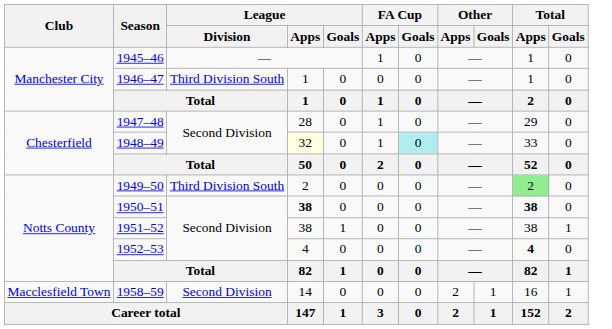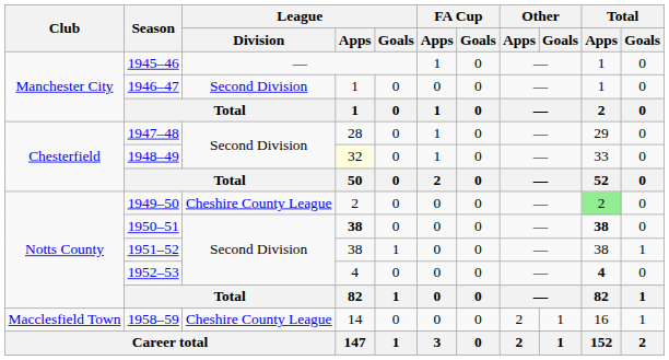 <table class="wikitable" style="text-align:center">
 <tr>
 <th rowspan="2">Club</th>
 <th rowspan="2">Season</th>
 <th colspan="3">League</th>
 <th colspan="2">FA Cup</th>
 <th colspan="2">Other</th>
 <th colspan="2">Total</th>
 </tr>
 <tr>
 <th>Division</th>
 <th>Apps</th>
 <th>Goals</th>
 <th>Apps</th>
 <th>Goals</th>
 <th>Apps</th>
 <th>Goals</th>
 <th>Apps</th>
 <th>Goals</th>
 </tr>
 <tr>
 <td rowspan="3"><a href='#'>Manchester City</a></td>
 <td><a href='#'>1945–46</a></td>
 <td colspan="3">―</td>
 <td>1</td>
 <td>0</td>
 <td colspan="2">―</td>
 <td>1</td>
 <td>0</td>
 </tr>
 <tr>
 <td><a href='#'>1946–47</a></td>
-<td><a href='#'>Third Division South</a></td>
+<td><a href='#'>Second Division</a></td>
 <td>1</td>
 <td>0</td>
 <td>0</td>
 <td>0</td>
 <td colspan="2">―</td>
 <td>1</td>
 <td>0</td>
 </tr>
 <tr>
 <th colspan="2">Total</th>
 <th>1</th>
 <th>0</th>
 <th>1</th>
 <th>0</th>
 <th colspan="2">―</th>
 <th>2</th>
 <th>0</th>
 </tr>
 <tr>
 <td rowspan="3"><a href='#'>Chesterfield</a></td>
 <td><a href='#'>1947–48</a></td>
 <td rowspan="2">Second Division</td>
 <td>28</td>
 <td>0</td>
 <td>1</td>
 <td>0</td>
 <td colspan="2">―</td>
 <td>29</td>
 <td>0</td>
 </tr>
 <tr>
 <td><a href='#'>1948–49</a></td>
 <td style="background: lightyellow;">32</td>
 <td>0</td>
 <td>1</td>
-<td style="background: paleturquoise;">0</td>
+<td>0</td>
 <td colspan="2">―</td>
 <td>33</td>
 <td>0</td>
 </tr>
 <tr>
 <th colspan="2">Total</th>
 <th>50</th>
 <th>0</th>
 <th>2</th>
 <th>0</th>
 <th colspan="2">―</th>
 <th>52</th>
 <th>0</th>
 </tr>
 <tr>
 <td rowspan="5"><a href='#'>Notts County</a></td>
 <td><a href='#'>1949–50</a></td>
-<td><a href='#'>Third Division South</a></td>
+<td><a href='#'>Cheshire County League</a></td>
 <td>2</td>
 <td>0</td>
 <td>0</td>
 <td>0</td>
 <td colspan="2">―</td>
 <td style="background: lightgreen;">2</td>
 <td>0</td>
 </tr>
 <tr>
 <td><a href='#'>1950–51</a></td>
 <td rowspan="3">Second Division</td>
 <td><strong>38</strong></td>
 <td>0</td>
 <td>0</td>
 <td>0</td>
 <td colspan="2">―</td>
 <td><strong>38</strong></td>
 <td>0</td>
 </tr>
 <tr>
 <td><a href='#'>1951–52</a></td>
 <td>38</td>
 <td>1</td>
 <td>0</td>
 <td>0</td>
 <td colspan="2">―</td>
 <td>38</td>
 <td>1</td>
 </tr>
 <tr>
 <td><a href='#'>1952–53</a></td>
 <td>4</td>
 <td>0</td>
 <td>0</td>
 <td>0</td>
 <td colspan="2">―</td>
 <td><strong>4</strong></td>
 <td>0</td>
 </tr>
 <tr>
 <th colspan="2">Total</th>
 <th>82</th>
 <th>1</th>
 <th>0</th>
 <th>0</th>
 <th colspan="2">―</th>
 <th>82</th>
 <th>1</th>
 </tr>
 <tr>
 <td><a href='#'>Macclesfield Town</a></td>
 <td><a href='#'>1958–59</a></td>
-<td><a href='#'>Second Division</a></td>
+<td><a href='#'>Cheshire County League</a></td>
 <td>14</td>
 <td>0</td>
 <td>0</td>
 <td>0</td>
 <td>2</td>
 <td>1</td>
 <td>16</td>
 <td>1</td>
 </tr>
 <tr>
 <th colspan="3">Career total</th>
 <th>147</th>
 <th>1</th>
 <th>3</th>
 <th>0</th>
 <th>2</th>
 <th>1</th>
 <th>152</th>
 <th>2</th>
 </tr>
 </table>
